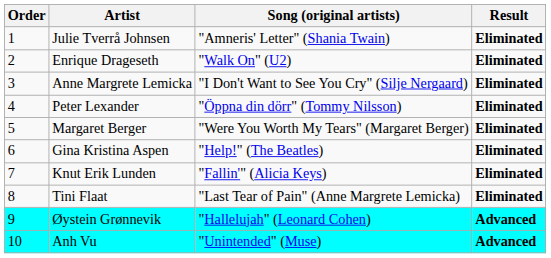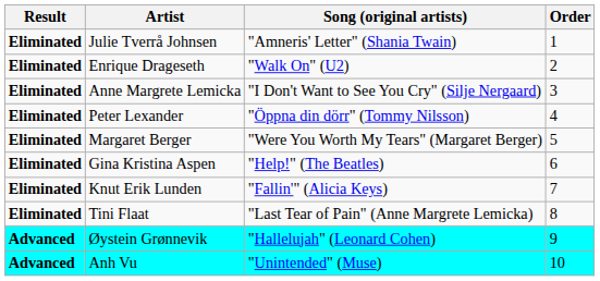 <table class=wikitable>
 <tr>
-<th>Order</th>
+<th>Result</th>
 <th>Artist</th>
 <th>Song (original artists)</th>
-<th>Result</th>
+<th>Order</th>
 </tr>
 <tr>
-<td>1</td>
+<td><strong>Eliminated</strong></td>
 <td>Julie Tverrå Johnsen</td>
 <td>"Amneris' Letter" (<a href='#'>Shania Twain</a>)</td>
-<td><strong>Eliminated</strong></td>
+<td>1</td>
 </tr>
 <tr>
-<td>2</td>
+<td><strong>Eliminated</strong></td>
 <td>Enrique Drageseth</td>
 <td>"<a href='#'>Walk On</a>" (<a href='#'>U2</a>)</td>
-<td><strong>Eliminated</strong></td>
+<td>2</td>
 </tr>
 <tr>
-<td>3</td>
+<td><strong>Eliminated</strong></td>
 <td>Anne Margrete Lemicka</td>
 <td>"I Don't Want to See You Cry" (<a href='#'>Silje Nergaard</a>)</td>
-<td><strong>Eliminated</strong></td>
+<td>3</td>
 </tr>
 <tr>
-<td>4</td>
+<td><strong>Eliminated</strong></td>
 <td>Peter Lexander</td>
 <td>"<a href='#'>Öppna din dörr</a>" (<a href='#'>Tommy Nilsson</a>)</td>
-<td><strong>Eliminated</strong></td>
+<td>4</td>
 </tr>
 <tr>
-<td>5</td>
+<td><strong>Eliminated</strong></td>
 <td>Margaret Berger</td>
 <td>"Were You Worth My Tears" (Margaret Berger)</td>
-<td><strong>Eliminated</strong></td>
+<td>5</td>
 </tr>
 <tr>
-<td>6</td>
+<td><strong>Eliminated</strong></td>
 <td>Gina Kristina Aspen</td>
 <td>"<a href='#'>Help!</a>" (<a href='#'>The Beatles</a>)</td>
-<td><strong>Eliminated</strong></td>
+<td>6</td>
 </tr>
 <tr>
-<td>7</td>
+<td><strong>Eliminated</strong></td>
 <td>Knut Erik Lunden</td>
 <td>"<a href='#'>Fallin'</a>" (<a href='#'>Alicia Keys</a>)</td>
-<td><strong>Eliminated</strong></td>
+<td>7</td>
 </tr>
 <tr>
-<td>8</td>
+<td><strong>Eliminated</strong></td>
 <td>Tini Flaat</td>
 <td>"Last Tear of Pain" (Anne Margrete Lemicka)</td>
-<td><strong>Eliminated</strong></td>
+<td>8</td>
 </tr>
 <tr style="background:cyan;">
-<td>9</td>
+<td><strong>Advanced</strong></td>
 <td>Øystein Grønnevik</td>
 <td>"<a href='#'>Hallelujah</a>" (<a href='#'>Leonard Cohen</a>)</td>
-<td><strong>Advanced</strong></td>
+<td>9</td>
 </tr>
 <tr style="background:cyan;">
-<td>10</td>
+<td><strong>Advanced</strong></td>
 <td>Anh Vu</td>
 <td>"<a href='#'>Unintended</a>" (<a href='#'>Muse</a>)</td>
-<td><strong>Advanced</strong></td>
+<td>10</td>
 </tr>
 </table>
